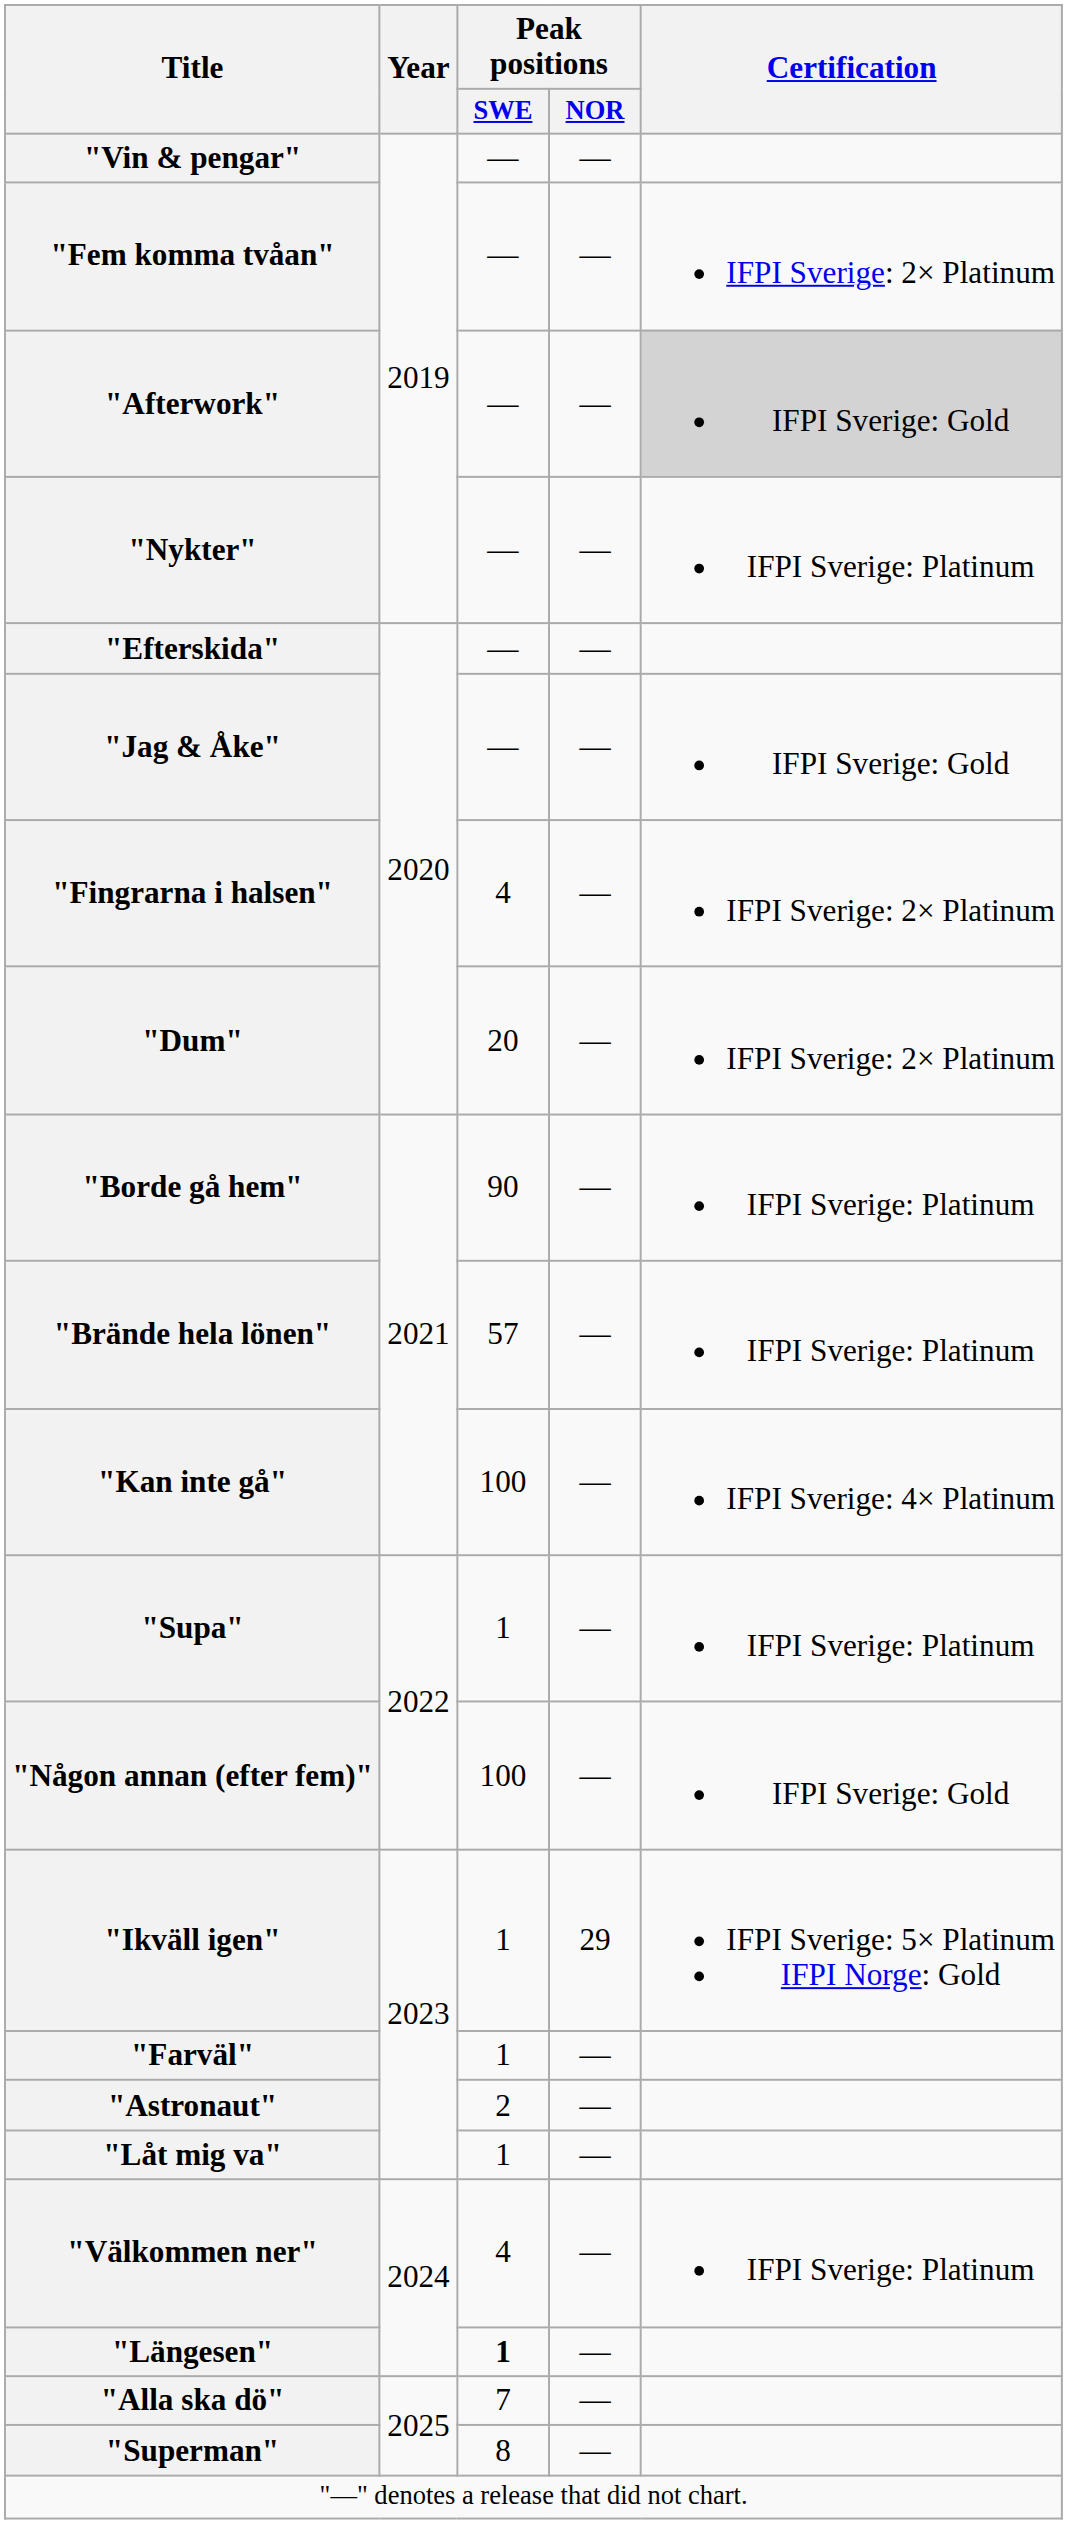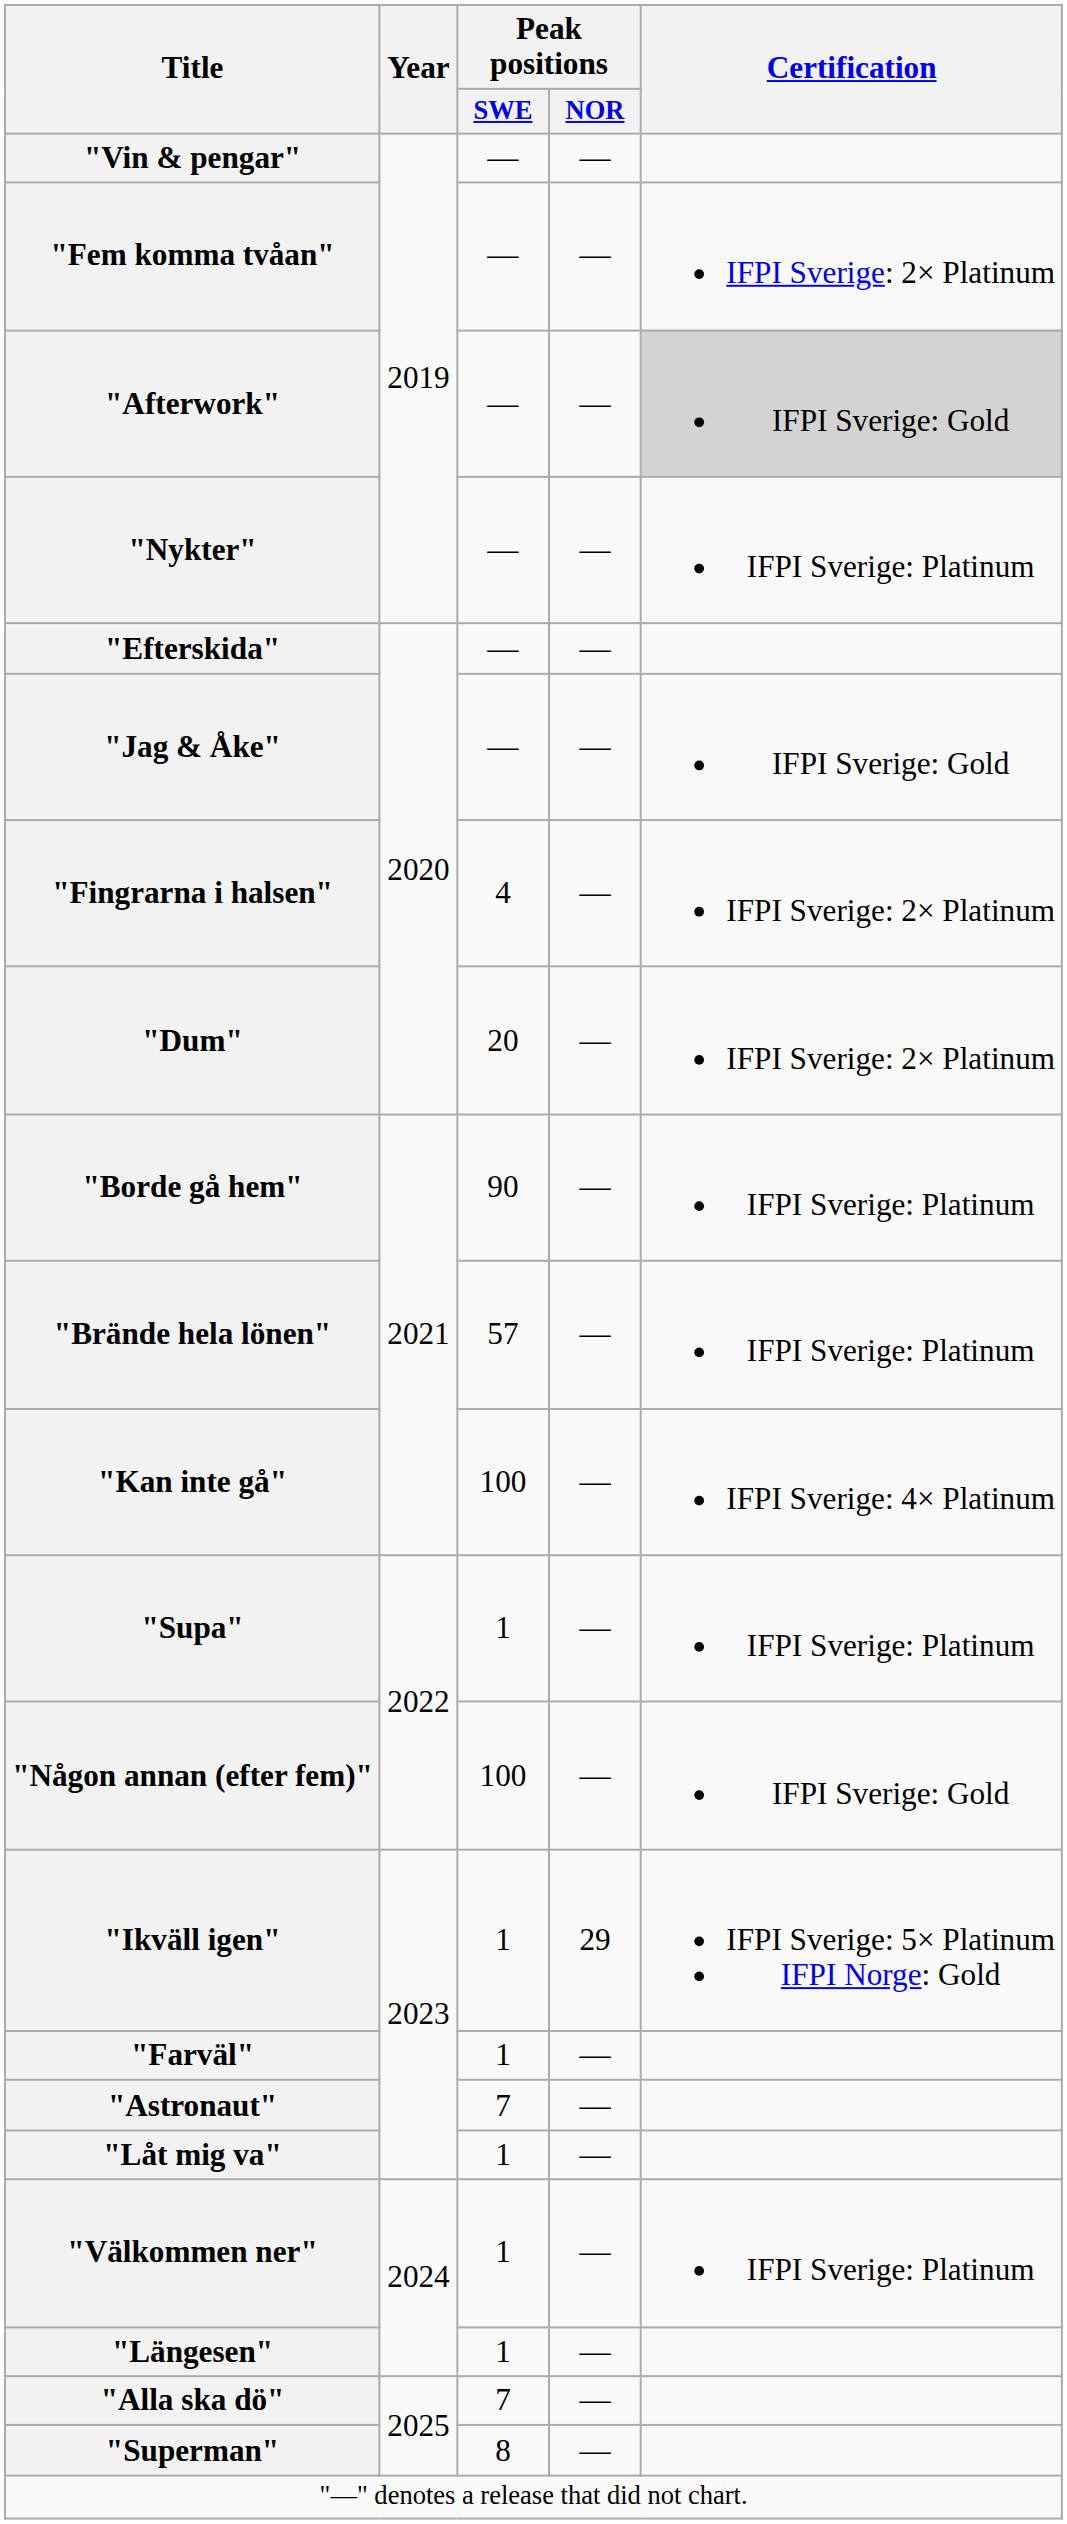 <table class="wikitable plainrowheaders" style="text-align:center">
 <tr>
 <th scope="col" rowspan="2">Title</th>
 <th scope="col" rowspan="2">Year</th>
 <th scope="col" colspan="2">Peak positions</th>
 <th scope="col" rowspan="2"><a href='#'>Certification</a></th>
 </tr>
 <tr>
 <th scope="col" style="width:3em;font-size:85%;"><a href='#'>SWE</a><br></th>
 <th scope="col" style="width:3em;font-size:85%;"><a href='#'>NOR</a><br></th>
 </tr>
 <tr>
 <th scope="row">"Vin & pengar"<br></th>
 <td rowspan="4">2019</td>
 <td>—</td>
 <td>—</td>
 <td></td>
 </tr>
 <tr>
 <th scope="row">"Fem komma tvåan"</th>
 <td>—</td>
 <td>—</td>
 <td><br><ul><li><a href='#'>IFPI Sverige</a>: 2× Platinum</li></ul></td>
 </tr>
 <tr>
 <th scope="row">"Afterwork"</th>
 <td>—</td>
 <td>—</td>
 <td style="background: lightgrey;"><br><ul><li>IFPI Sverige: Gold</li></ul></td>
 </tr>
 <tr>
 <th scope="row">"Nykter"</th>
 <td>—</td>
 <td>—</td>
 <td><br><ul><li>IFPI Sverige: Platinum</li></ul></td>
 </tr>
 <tr>
 <th scope="row">"Efterskida"</th>
 <td rowspan="4">2020</td>
 <td>—</td>
 <td>—</td>
 <td></td>
 </tr>
 <tr>
 <th scope="row">"Jag & Åke"</th>
 <td>—</td>
 <td>—</td>
 <td><br><ul><li>IFPI Sverige: Gold</li></ul></td>
 </tr>
 <tr>
 <th scope="row">"Fingrarna i halsen"</th>
 <td>4</td>
 <td>—</td>
 <td><br><ul><li>IFPI Sverige: 2× Platinum</li></ul></td>
 </tr>
 <tr>
 <th scope="row">"Dum"</th>
 <td>20</td>
 <td>—</td>
 <td><br><ul><li>IFPI Sverige: 2× Platinum</li></ul></td>
 </tr>
 <tr>
 <th scope="row">"Borde gå hem"</th>
 <td rowspan="3">2021</td>
 <td>90</td>
 <td>—</td>
 <td><br><ul><li>IFPI Sverige: Platinum</li></ul></td>
 </tr>
 <tr>
 <th scope="row">"Brände hela lönen"<br></th>
 <td>57</td>
 <td>—</td>
 <td><br><ul><li>IFPI Sverige: Platinum</li></ul></td>
 </tr>
 <tr>
 <th scope="row">"Kan inte gå"</th>
 <td>100</td>
 <td>—</td>
 <td><br><ul><li>IFPI Sverige: 4× Platinum</li></ul></td>
 </tr>
 <tr>
 <th scope="row">"Supa"<br></th>
 <td rowspan="2">2022</td>
 <td>1</td>
 <td>—</td>
 <td><br><ul><li>IFPI Sverige: Platinum</li></ul></td>
 </tr>
 <tr>
 <th scope="row">"Någon annan (efter fem)"</th>
 <td>100</td>
 <td>—</td>
 <td><br><ul><li>IFPI Sverige: Gold</li></ul></td>
 </tr>
 <tr>
 <th scope="row">"Ikväll igen"</th>
 <td rowspan="4">2023</td>
 <td>1</td>
 <td>29</td>
 <td><br><ul><li>IFPI Sverige: 5× Platinum</li><li><a href='#'>IFPI Norge</a>: Gold</li></ul></td>
 </tr>
 <tr>
 <th scope="row">"Farväl"</th>
 <td>1</td>
 <td>—</td>
 <td></td>
 </tr>
 <tr>
 <th scope="row">"Astronaut"</th>
-<td>2</td>
+<td>7<br></td>
 <td>—</td>
 <td></td>
 </tr>
 <tr>
 <th scope="row">"Låt mig va"<br></th>
 <td>1</td>
 <td>—</td>
 <td></td>
 </tr>
 <tr>
 <th scope="row">"Välkommen ner"</th>
 <td rowspan="2">2024</td>
-<td>4</td>
+<td>1</td>
 <td>—</td>
 <td><br><ul><li>IFPI Sverige: Platinum</li></ul></td>
 </tr>
 <tr>
 <th scope="row">"Längesen"</th>
-<td><strong>1</strong></td>
+<td>1</td>
 <td>—</td>
 <td></td>
 </tr>
 <tr>
 <th scope="row">"Alla ska dö"</th>
 <td rowspan="2">2025</td>
 <td>7<br></td>
 <td>—</td>
 <td></td>
 </tr>
 <tr>
 <th scope="row">"Superman"<br></th>
 <td>8<br></td>
 <td>—</td>
 <td></td>
 </tr>
 <tr>
 <td colspan="5" style="font-size:85%">"—" denotes a release that did not chart.</td>
 </tr>
 </table>
